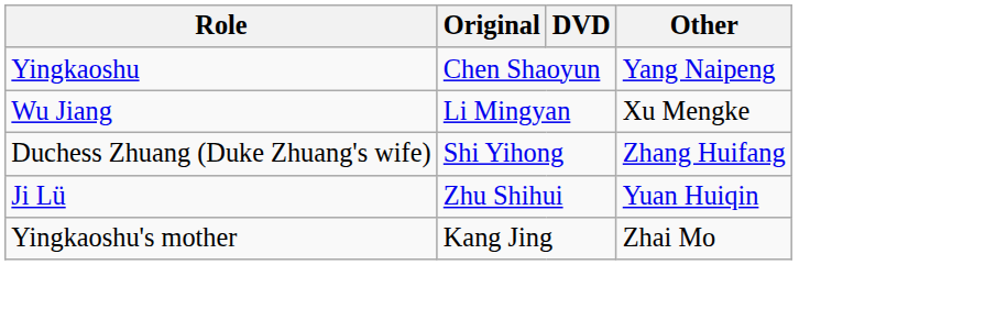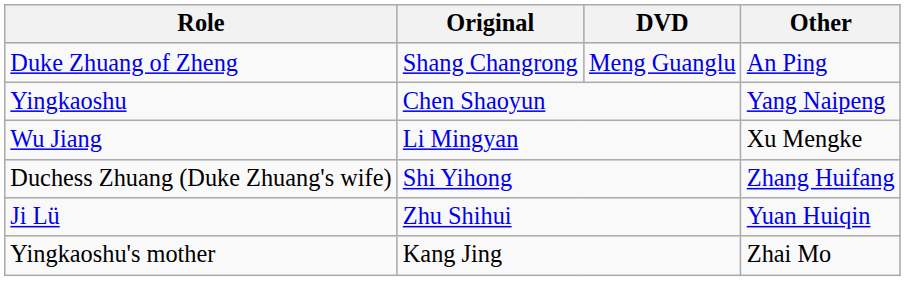 <table class="wikitable">
 <tr>
 <th>Role</th>
 <th>Original</th>
 <th>DVD</th>
 <th>Other</th>
+</tr>
+<tr>
+<td><a href='#'>Duke Zhuang of Zheng</a></td>
+<td><a href='#'>Shang Changrong</a></td>
+<td><a href='#'>Meng Guanglu</a></td>
+<td><a href='#'>An Ping</a></td>
 </tr>
 <tr>
 <td><a href='#'>Yingkaoshu</a></td>
 <td colspan=2><a href='#'>Chen Shaoyun</a></td>
 <td><a href='#'>Yang Naipeng</a></td>
 </tr>
 <tr>
 <td><a href='#'>Wu Jiang</a></td>
 <td colspan=2><a href='#'>Li Mingyan</a></td>
 <td>Xu Mengke</td>
 </tr>
 <tr>
 <td>Duchess Zhuang (Duke Zhuang's wife)</td>
 <td colspan=2><a href='#'>Shi Yihong</a></td>
 <td><a href='#'>Zhang Huifang</a></td>
 </tr>
 <tr>
 <td><a href='#'>Ji Lü</a></td>
 <td colspan=2><a href='#'>Zhu Shihui</a></td>
 <td><a href='#'>Yuan Huiqin</a></td>
 </tr>
 <tr>
 <td>Yingkaoshu's mother</td>
 <td colspan=2>Kang Jing</td>
 <td>Zhai Mo</td>
 </tr>
 </table>
